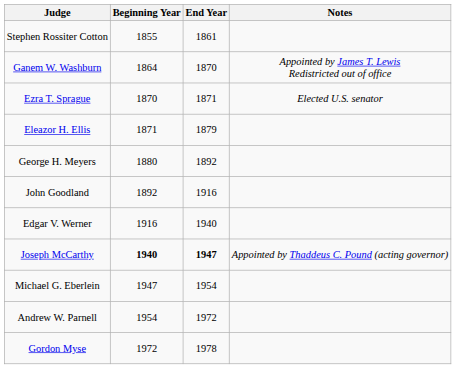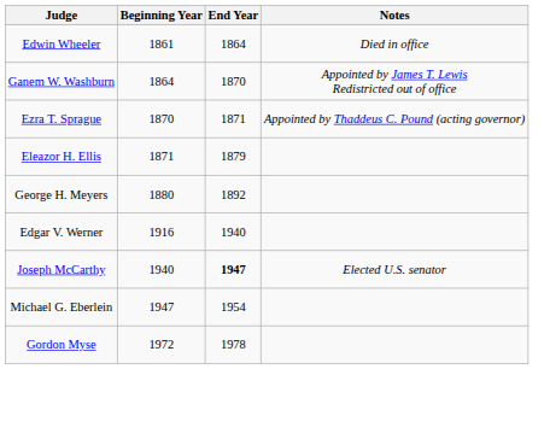 <table class=wikitable style="text-align:center">
 <tr>
 <th>Judge</th>
 <th>Beginning Year</th>
 <th>End Year</th>
 <th>Notes</th>
 </tr>
 <tr style="height:3em">
-<td>Stephen Rossiter Cotton</td>
-<td>1855</td>
+<td><a href='#'>Edwin Wheeler</a></td>
 <td>1861</td>
-<td></td>
+<td>1864</td>
+<td><em>Died in office</em></td>
 </tr>
 <tr style="height:3em">
 <td><a href='#'>Ganem W. Washburn</a></td>
 <td>1864</td>
 <td>1870</td>
 <td><em>Appointed by <a href='#'>James T. Lewis</a></em><br><em>Redistricted out of office</em></td>
 </tr>
 <tr style="height:3em">
 <td><a href='#'>Ezra T. Sprague</a></td>
 <td>1870</td>
 <td>1871</td>
-<td><em>Elected U.S. senator</em></td>
+<td><em>Appointed by <a href='#'>Thaddeus C. Pound</a> (acting governor)</em></td>
 </tr>
 <tr style="height:3em">
 <td><a href='#'>Eleazor H. Ellis</a></td>
 <td>1871</td>
 <td>1879</td>
 <td></td>
 </tr>
 <tr style="height:3em">
 <td>George H. Meyers</td>
 <td>1880</td>
 <td>1892</td>
 <td></td>
 </tr>
 <tr style="height:3em">
-<td>John Goodland</td>
-<td>1892</td>
-<td>1916</td>
-<td></td>
-</tr>
-<tr style="height:3em">
 <td>Edgar V. Werner</td>
 <td>1916</td>
 <td>1940</td>
 <td></td>
 </tr>
 <tr style="height:3em">
 <td><a href='#'>Joseph McCarthy</a></td>
-<td><strong>1940</strong></td>
+<td>1940</td>
 <td><strong>1947</strong></td>
-<td><em>Appointed by <a href='#'>Thaddeus C. Pound</a> (acting governor)</em></td>
+<td><em>Elected U.S. senator</em></td>
 </tr>
 <tr style="height:3em">
 <td>Michael G. Eberlein</td>
 <td>1947</td>
 <td>1954</td>
-<td></td>
-</tr>
-<tr style="height:3em">
-<td>Andrew W. Parnell</td>
-<td>1954</td>
-<td>1972</td>
 <td></td>
 </tr>
 <tr style="height:3em">
 <td><a href='#'>Gordon Myse</a></td>
 <td>1972</td>
 <td>1978</td>
 <td></td>
 </tr>
 </table>
